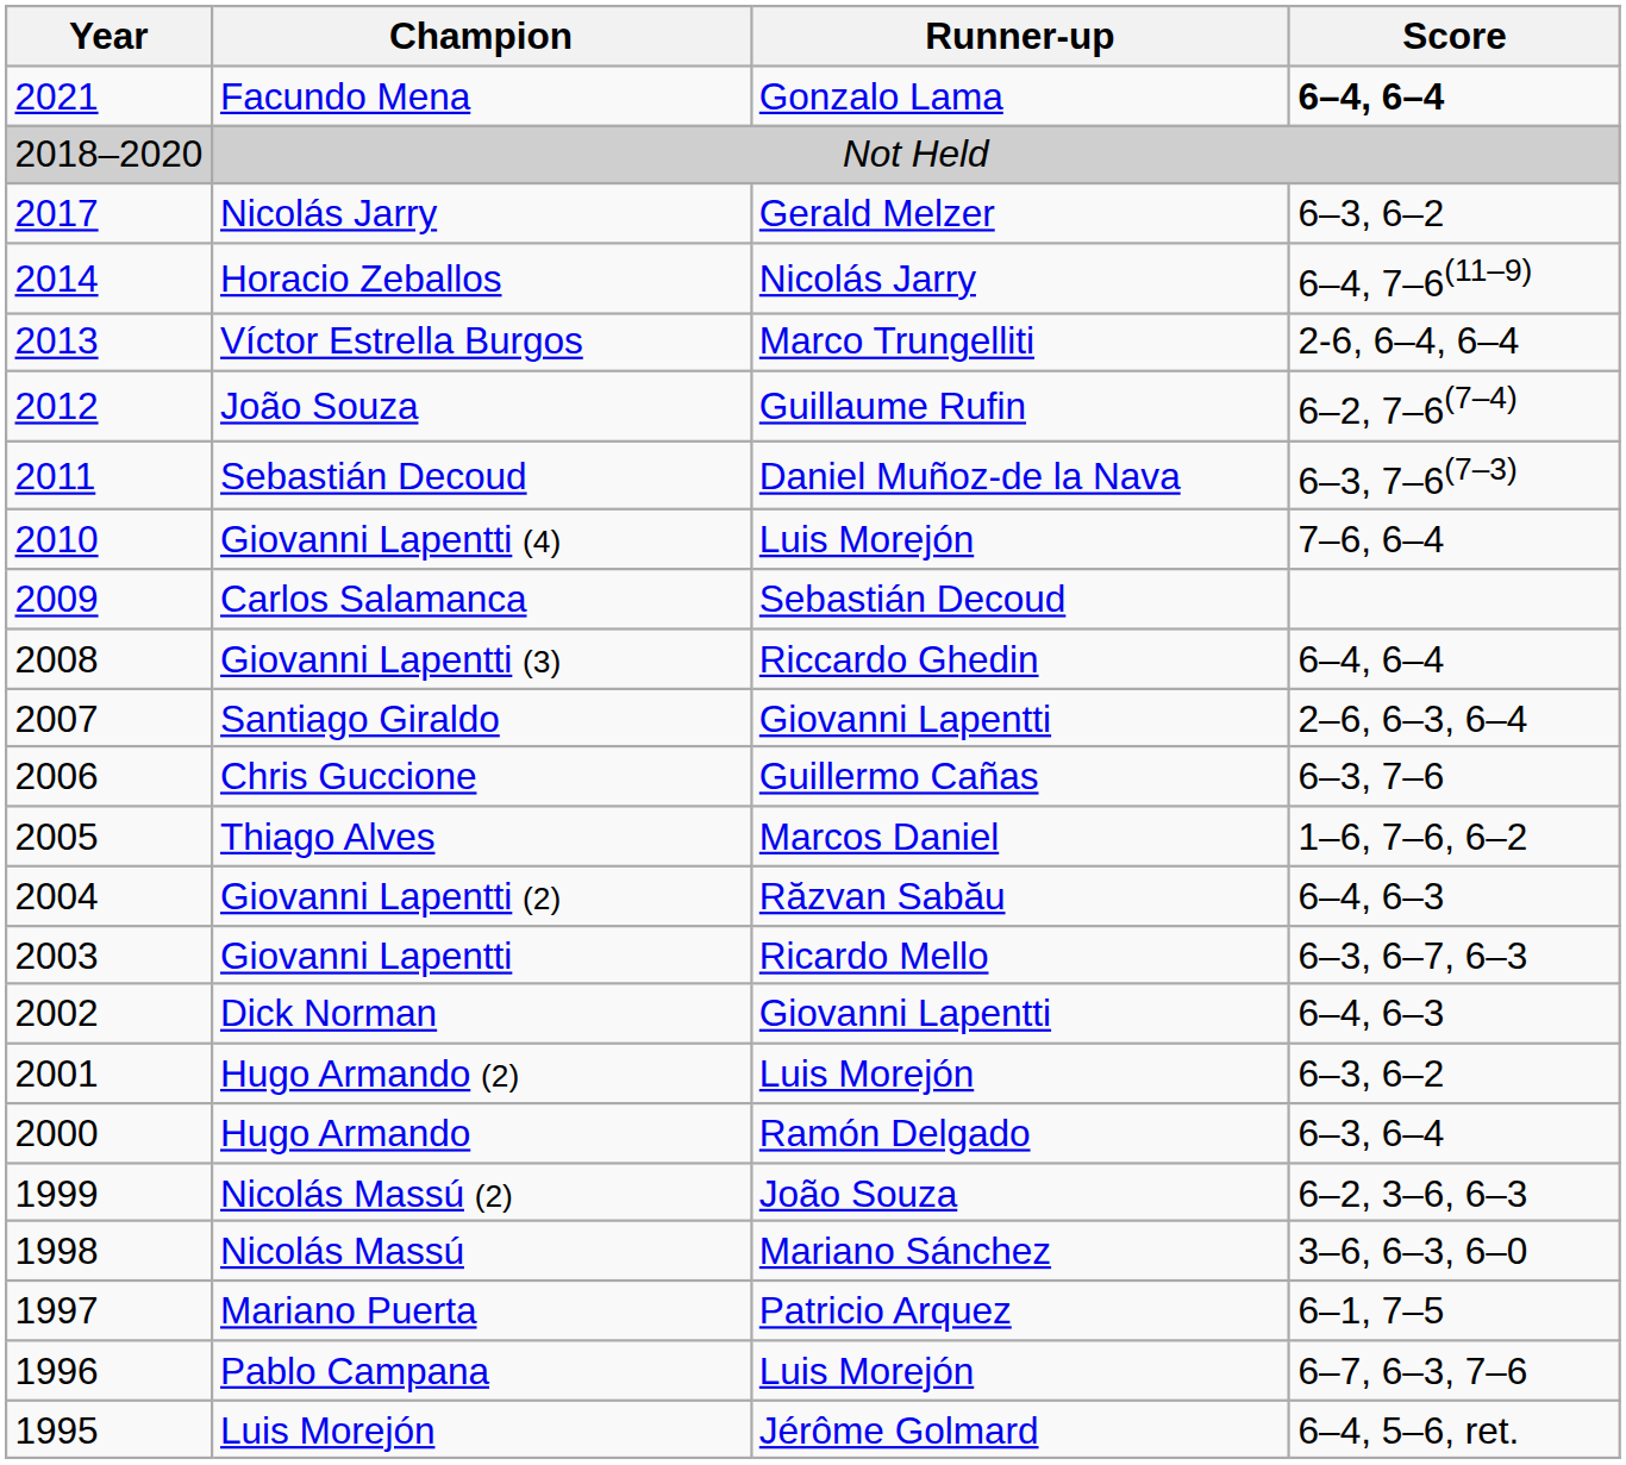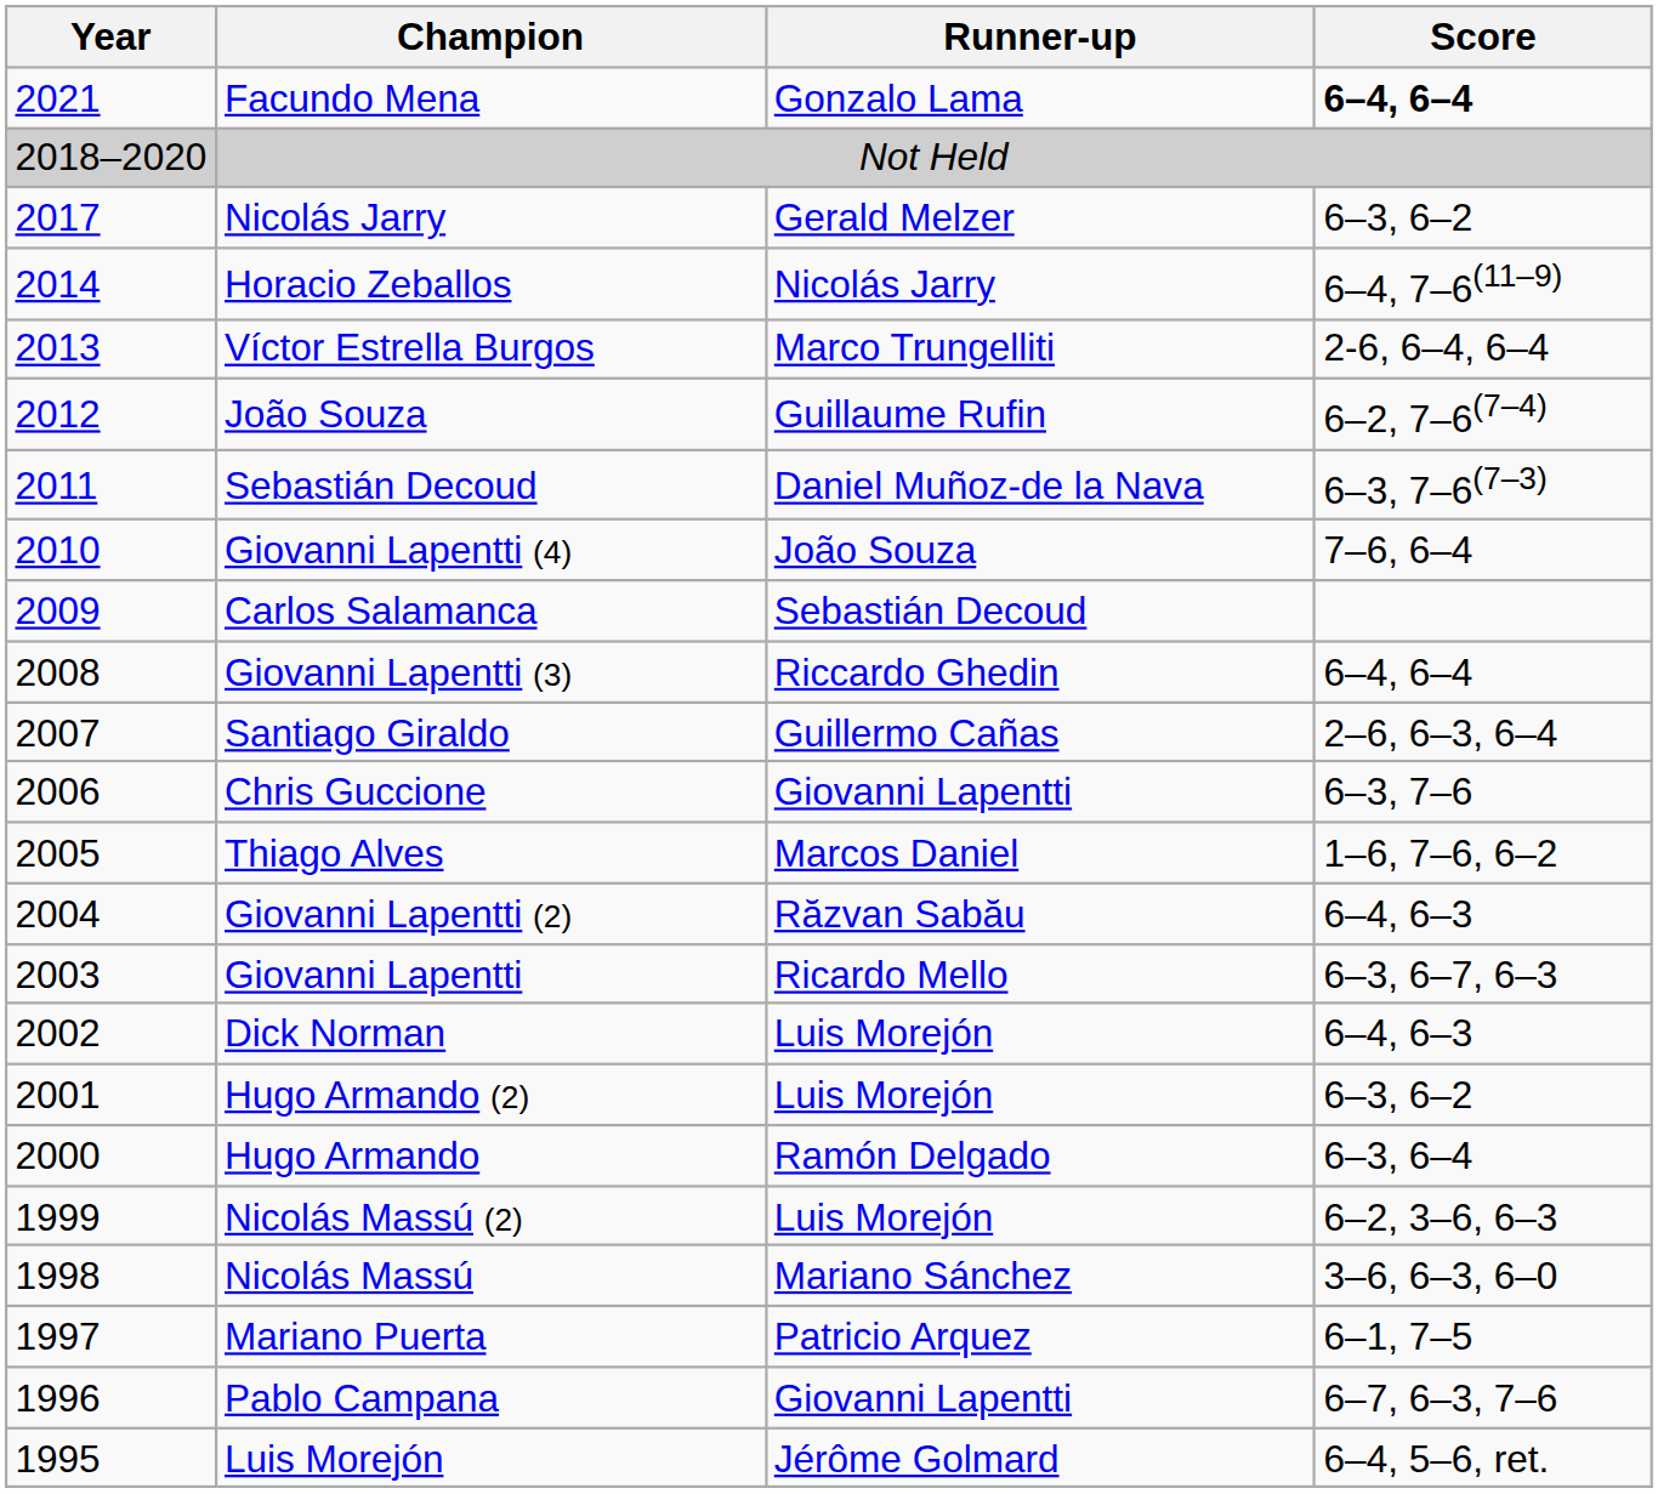 <table class="wikitable" style="font-size:90%">
 <tr>
 <th>Year</th>
 <th width="200">Champion</th>
 <th width="200">Runner-up</th>
 <th width="120">Score</th>
 </tr>
 <tr>
 <td><a href='#'>2021</a></td>
 <td> <a href='#'>Facundo Mena</a></td>
 <td> <a href='#'>Gonzalo Lama</a></td>
 <td><strong>6–4, 6–4</strong></td>
 </tr>
 <tr>
 <td style="background:#cfcfcf">2018–2020</td>
 <td colspan=3 align=center style="background:#cfcfcf"><em>Not Held</em></td>
 </tr>
 <tr>
 <td><a href='#'>2017</a></td>
 <td> <a href='#'>Nicolás Jarry</a></td>
 <td> <a href='#'>Gerald Melzer</a></td>
 <td>6–3, 6–2</td>
 </tr>
 <tr>
 <td><a href='#'>2014</a></td>
 <td> <a href='#'>Horacio Zeballos</a></td>
 <td> <a href='#'>Nicolás Jarry</a></td>
 <td>6–4, 7–6<sup>(11–9)</sup></td>
 </tr>
 <tr>
 <td><a href='#'>2013</a></td>
 <td> <a href='#'>Víctor Estrella Burgos</a></td>
 <td> <a href='#'>Marco Trungelliti</a></td>
 <td>2-6, 6–4, 6–4</td>
 </tr>
 <tr>
 <td><a href='#'>2012</a></td>
 <td> <a href='#'>João Souza</a></td>
 <td> <a href='#'>Guillaume Rufin</a></td>
 <td>6–2, 7–6<sup>(7–4)</sup></td>
 </tr>
 <tr>
 <td><a href='#'>2011</a></td>
 <td> <a href='#'>Sebastián Decoud</a></td>
 <td> <a href='#'>Daniel Muñoz-de la Nava</a></td>
 <td>6–3, 7–6<sup>(7–3)</sup></td>
 </tr>
 <tr>
 <td><a href='#'>2010</a></td>
 <td> <a href='#'>Giovanni Lapentti</a> <small>(4)</small></td>
-<td> <a href='#'>Luis Morejón</a></td>
+<td> <a href='#'>João Souza</a></td>
 <td>7–6, 6–4</td>
 </tr>
 <tr>
 <td><a href='#'>2009</a></td>
 <td> <a href='#'>Carlos Salamanca</a></td>
 <td> <a href='#'>Sebastián Decoud</a></td>
 <td></td>
 </tr>
 <tr>
 <td>2008</td>
 <td> <a href='#'>Giovanni Lapentti</a> <small>(3)</small></td>
 <td> <a href='#'>Riccardo Ghedin</a></td>
 <td>6–4, 6–4</td>
 </tr>
 <tr>
 <td>2007</td>
 <td> <a href='#'>Santiago Giraldo</a></td>
-<td> <a href='#'>Giovanni Lapentti</a></td>
+<td> <a href='#'>Guillermo Cañas</a></td>
 <td>2–6, 6–3, 6–4</td>
 </tr>
 <tr>
 <td>2006</td>
 <td> <a href='#'>Chris Guccione</a></td>
-<td> <a href='#'>Guillermo Cañas</a></td>
+<td> <a href='#'>Giovanni Lapentti</a></td>
 <td>6–3, 7–6</td>
 </tr>
 <tr>
 <td>2005</td>
 <td> <a href='#'>Thiago Alves</a></td>
 <td> <a href='#'>Marcos Daniel</a></td>
 <td>1–6, 7–6, 6–2</td>
 </tr>
 <tr>
 <td>2004</td>
 <td> <a href='#'>Giovanni Lapentti</a> <small>(2)</small></td>
 <td> <a href='#'>Răzvan Sabău</a></td>
 <td>6–4, 6–3</td>
 </tr>
 <tr>
 <td>2003</td>
 <td> <a href='#'>Giovanni Lapentti</a></td>
 <td> <a href='#'>Ricardo Mello</a></td>
 <td>6–3, 6–7, 6–3</td>
 </tr>
 <tr>
 <td>2002</td>
 <td> <a href='#'>Dick Norman</a></td>
-<td> <a href='#'>Giovanni Lapentti</a></td>
+<td> <a href='#'>Luis Morejón</a></td>
 <td>6–4, 6–3</td>
 </tr>
 <tr>
 <td>2001</td>
 <td> <a href='#'>Hugo Armando</a> <small>(2)</small></td>
 <td> <a href='#'>Luis Morejón</a></td>
 <td>6–3, 6–2</td>
 </tr>
 <tr>
 <td>2000</td>
 <td> <a href='#'>Hugo Armando</a></td>
 <td> <a href='#'>Ramón Delgado</a></td>
 <td>6–3, 6–4</td>
 </tr>
 <tr>
 <td>1999</td>
 <td> <a href='#'>Nicolás Massú</a> <small>(2)</small></td>
-<td> <a href='#'>João Souza</a></td>
+<td> <a href='#'>Luis Morejón</a></td>
 <td>6–2, 3–6, 6–3</td>
 </tr>
 <tr>
 <td>1998</td>
 <td> <a href='#'>Nicolás Massú</a></td>
 <td> <a href='#'>Mariano Sánchez</a></td>
 <td>3–6, 6–3, 6–0</td>
 </tr>
 <tr>
 <td>1997</td>
 <td> <a href='#'>Mariano Puerta</a></td>
 <td> <a href='#'>Patricio Arquez</a></td>
 <td>6–1, 7–5</td>
 </tr>
 <tr>
 <td>1996</td>
 <td> <a href='#'>Pablo Campana</a></td>
-<td> <a href='#'>Luis Morejón</a></td>
+<td> <a href='#'>Giovanni Lapentti</a></td>
 <td>6–7, 6–3, 7–6</td>
 </tr>
 <tr>
 <td>1995</td>
 <td> <a href='#'>Luis Morejón</a></td>
 <td> <a href='#'>Jérôme Golmard</a></td>
 <td>6–4, 5–6, ret.</td>
 </tr>
 </table>
